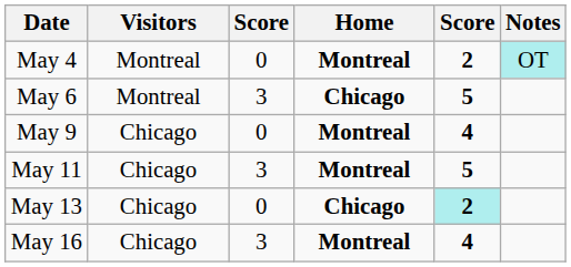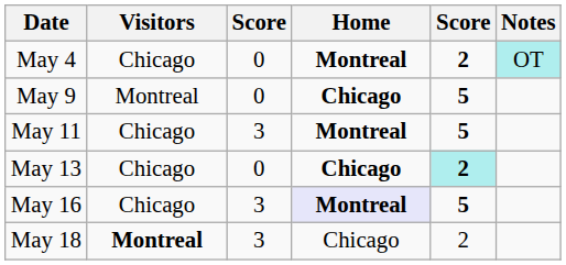 <table class="wikitable">
 <tr>
 <th width="50">Date</th>
 <th width="90">Visitors</th>
 <th width="25">Score</th>
 <th width="90">Home</th>
 <th width="25">Score</th>
 <th>Notes</th>
 </tr>
 <tr align="center">
 <td>May 4</td>
-<td>Montreal</td>
+<td>Chicago</td>
 <td>0</td>
 <td><strong>Montreal </strong></td>
 <td><strong>2</strong></td>
 <td style="background: paleturquoise;">OT</td>
 </tr>
 <tr align="center">
-<td>May 6</td>
+<td>May 9</td>
 <td>Montreal</td>
-<td>3</td>
+<td>0</td>
 <td><strong>Chicago</strong></td>
 <td><strong>5</strong></td>
-<td></td>
-</tr>
-<tr align="center">
-<td>May 9</td>
-<td>Chicago</td>
-<td>0</td>
-<td><strong>Montreal </strong></td>
-<td><strong>4</strong></td>
 <td></td>
 </tr>
 <tr align="center">
 <td>May 11</td>
 <td>Chicago</td>
 <td>3</td>
 <td><strong>Montreal </strong></td>
 <td><strong>5</strong></td>
 <td></td>
 </tr>
 <tr align="center">
 <td>May 13</td>
 <td>Chicago</td>
 <td>0</td>
 <td><strong>Chicago</strong></td>
 <td style="background: paleturquoise;"><strong>2</strong></td>
 <td></td>
 </tr>
 <tr align="center">
 <td>May 16</td>
 <td>Chicago</td>
 <td>3</td>
-<td><strong>Montreal </strong></td>
-<td><strong>4</strong></td>
+<td style="background: lavender;"><strong>Montreal </strong></td>
+<td><strong>5</strong></td>
+<td></td>
+</tr>
+<tr align="center">
+<td>May 18</td>
+<td><strong>Montreal</strong></td>
+<td>3</td>
+<td>Chicago</td>
+<td>2</td>
 <td></td>
 </tr>
 </table>
